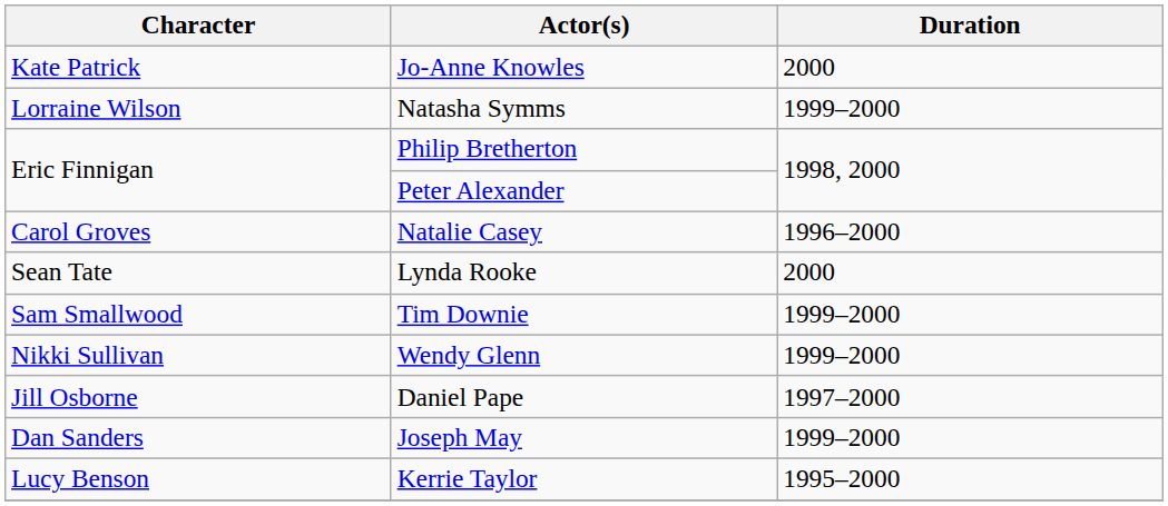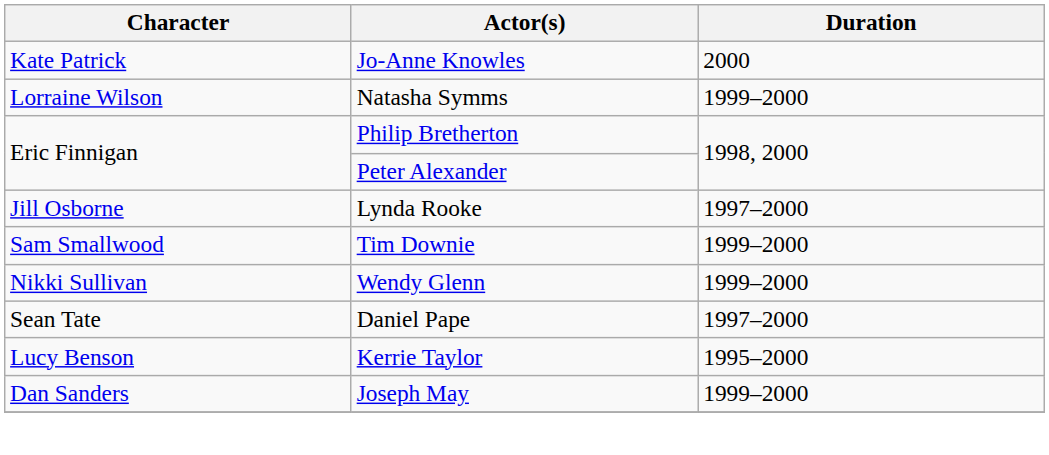 <table class="wikitable sortable sticky-header">
 <tr>
 <th scope="col" style="width:230px;">Character</th>
 <th scope="col" style="width:230px;">Actor(s)</th>
 <th scope="col" style="width:230px;">Duration</th>
 </tr>
 <tr>
 <td><a href='#'>Kate Patrick</a></td>
 <td><a href='#'>Jo-Anne Knowles</a></td>
 <td>2000</td>
 </tr>
 <tr>
 <td><a href='#'>Lorraine Wilson</a></td>
 <td>Natasha Symms</td>
 <td>1999–2000</td>
 </tr>
 <tr>
 <td rowspan="2">Eric Finnigan</td>
 <td><a href='#'>Philip Bretherton</a></td>
 <td rowspan="2">1998, 2000</td>
 </tr>
 <tr>
 <td><a href='#'>Peter Alexander</a></td>
 </tr>
 <tr>
-<td><a href='#'>Carol Groves</a></td>
-<td><a href='#'>Natalie Casey</a></td>
-<td>1996–2000</td>
-</tr>
-<tr>
-<td>Sean Tate</td>
+<td><a href='#'>Jill Osborne</a></td>
 <td>Lynda Rooke</td>
-<td>2000</td>
+<td>1997–2000</td>
 </tr>
 <tr>
 <td><a href='#'>Sam Smallwood</a></td>
 <td><a href='#'>Tim Downie</a></td>
 <td>1999–2000</td>
 </tr>
 <tr>
 <td><a href='#'>Nikki Sullivan</a></td>
 <td><a href='#'>Wendy Glenn</a></td>
 <td>1999–2000</td>
 </tr>
 <tr>
-<td><a href='#'>Jill Osborne</a></td>
+<td>Sean Tate</td>
 <td>Daniel Pape</td>
 <td>1997–2000</td>
+</tr>
+<tr>
+<td><a href='#'>Lucy Benson</a></td>
+<td><a href='#'>Kerrie Taylor</a></td>
+<td>1995–2000</td>
 </tr>
 <tr>
 <td><a href='#'>Dan Sanders</a></td>
 <td><a href='#'>Joseph May</a></td>
 <td>1999–2000</td>
 </tr>
 <tr>
-<td><a href='#'>Lucy Benson</a></td>
-<td><a href='#'>Kerrie Taylor</a></td>
-<td>1995–2000</td>
-</tr>
-<tr>
 </tr>
 </table>
